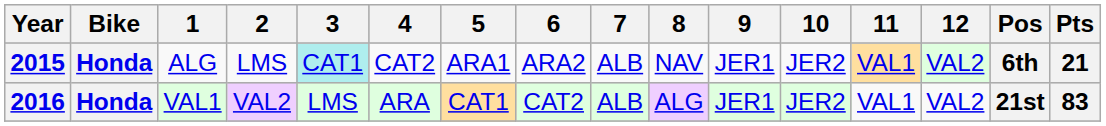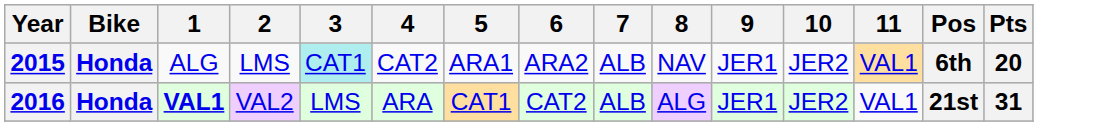 <table class="wikitable" style="text-align:center;">
 <tr>
 <th>Year</th>
 <th>Bike</th>
 <th>1</th>
 <th>2</th>
 <th>3</th>
 <th>4</th>
 <th>5</th>
 <th>6</th>
 <th>7</th>
 <th>8</th>
 <th>9</th>
 <th>10</th>
 <th>11</th>
-<th>12</th>
 <th>Pos</th>
 <th>Pts</th>
 </tr>
 <tr>
 <th><a href='#'>2015</a></th>
 <th><a href='#'>Honda</a></th>
 <td><a href='#'>ALG</a></td>
 <td><a href='#'>LMS</a></td>
 <td style="background: paleturquoise;"><a href='#'>CAT1</a></td>
 <td><a href='#'>CAT2</a></td>
 <td><a href='#'>ARA1</a></td>
 <td><a href='#'>ARA2</a></td>
 <td><a href='#'>ALB</a></td>
 <td><a href='#'>NAV</a></td>
 <td><a href='#'>JER1</a></td>
 <td><a href='#'>JER2</a></td>
 <td style="background:#FFDF9F;"><a href='#'>VAL1</a><br></td>
-<td style="background:#DFFFDF;"><a href='#'>VAL2</a><br></td>
 <th>6th</th>
-<th>21</th>
+<th>20</th>
 </tr>
 <tr>
 <th><a href='#'>2016</a></th>
 <th><a href='#'>Honda</a></th>
-<td style="background:#DFFFDF;"><a href='#'>VAL1</a><br></td>
+<td style="background:#DFFFDF;"><strong><a href='#'>VAL1</a><br></strong></td>
 <td style="background:#EFCFFF;"><a href='#'>VAL2</a><br></td>
 <td style="background:#DFFFDF;"><a href='#'>LMS</a><br></td>
 <td style="background:#DFFFDF;"><a href='#'>ARA</a><br></td>
 <td style="background:#FFDF9F;"><a href='#'>CAT1</a><br></td>
 <td style="background:#DFFFDF;"><a href='#'>CAT2</a><br></td>
 <td style="background:#DFFFDF;"><a href='#'>ALB</a><br></td>
 <td style="background:#EFCFFF;"><a href='#'>ALG</a><br></td>
 <td style="background:#DFFFDF;"><a href='#'>JER1</a><br></td>
 <td style="background:#DFFFDF;"><a href='#'>JER2</a><br></td>
 <td><a href='#'>VAL1</a></td>
-<td><a href='#'>VAL2</a></td>
 <th>21st</th>
-<th>83</th>
+<th>31</th>
 </tr>
 </table>
